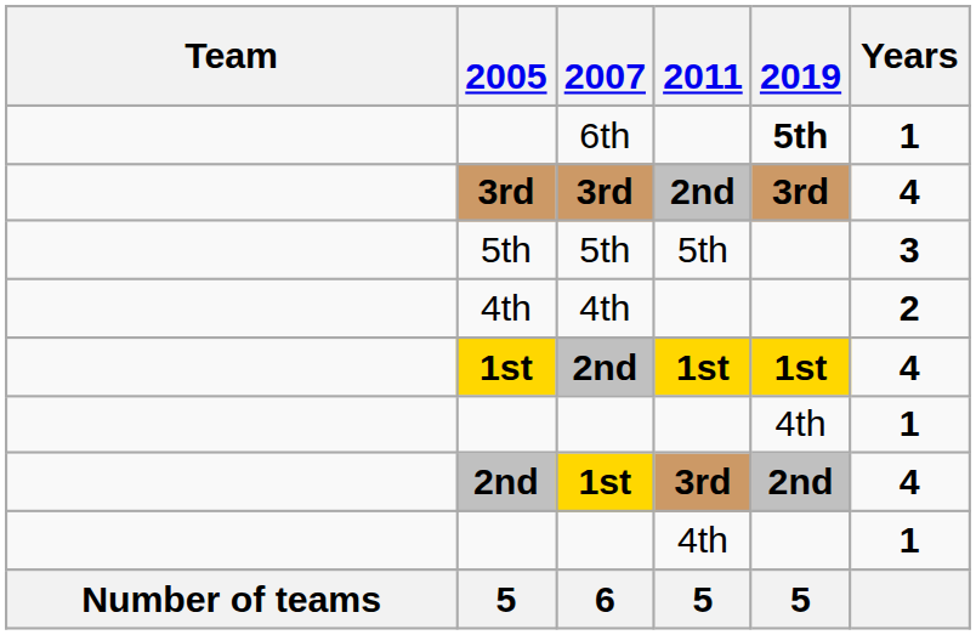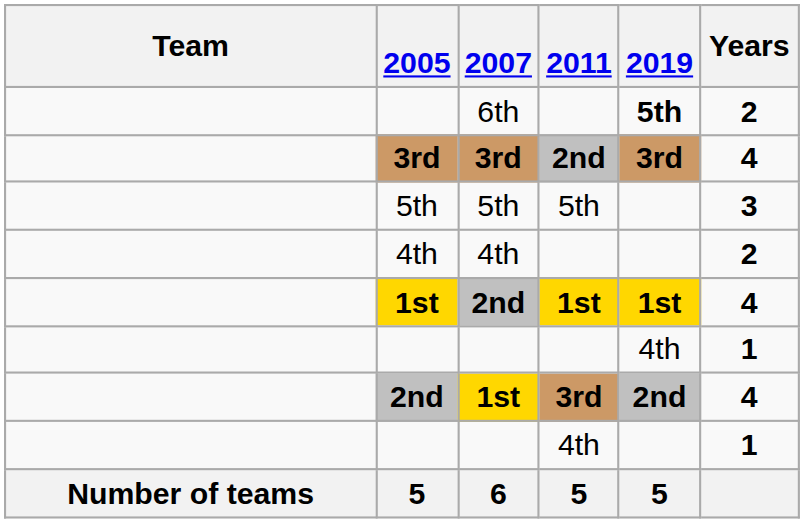 <table class="wikitable" style="text-align:center; font-size:90%">
 <tr>
 <th width=170>Team</th>
 <th width=25><br><a href='#'>2005</a></th>
 <th width=25><br><a href='#'>2007</a></th>
 <th width=25><br><a href='#'>2011</a></th>
 <th width=25><br><a href='#'>2019</a></th>
 <th width=40>Years</th>
 </tr>
 <tr>
 <td align=left></td>
 <td></td>
 <td>6th</td>
 <td></td>
 <td><strong>5th</strong></td>
-<td><strong>1</strong></td>
+<td><strong>2</strong></td>
 </tr>
 <tr>
 <td align=left></td>
 <td bgcolor=cc9966><strong>3rd</strong></td>
 <td bgcolor=cc9966><strong>3rd</strong></td>
 <td bgcolor=silver><strong>2nd</strong></td>
 <td bgcolor=cc9966><strong>3rd</strong></td>
 <td><strong>4</strong></td>
 </tr>
 <tr>
 <td align=left></td>
 <td>5th</td>
 <td>5th</td>
 <td>5th</td>
 <td></td>
 <td><strong>3</strong></td>
 </tr>
 <tr>
 <td align=left></td>
 <td>4th</td>
 <td>4th</td>
 <td></td>
 <td></td>
 <td><strong>2</strong></td>
 </tr>
 <tr>
 <td align=left></td>
 <td bgcolor=gold><strong>1st</strong></td>
 <td bgcolor=silver><strong>2nd</strong></td>
 <td bgcolor=gold><strong>1st</strong></td>
 <td bgcolor=gold><strong>1st</strong></td>
 <td><strong>4</strong></td>
 </tr>
 <tr>
 <td align=left></td>
 <td></td>
 <td></td>
 <td></td>
 <td>4th</td>
 <td><strong>1</strong></td>
 </tr>
 <tr>
 <td align=left></td>
 <td bgcolor=silver><strong>2nd</strong></td>
 <td bgcolor=gold><strong>1st</strong></td>
 <td bgcolor=cc9966><strong>3rd</strong></td>
 <td bgcolor=silver><strong>2nd</strong></td>
 <td><strong>4</strong></td>
 </tr>
 <tr>
 <td align=left></td>
 <td></td>
 <td></td>
 <td>4th</td>
 <td></td>
 <td><strong>1</strong></td>
 </tr>
 <tr>
 <th>Number of teams</th>
 <th>5</th>
 <th>6</th>
 <th>5</th>
 <th>5</th>
 <th></th>
 </tr>
 </table>
